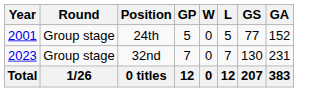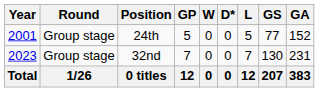 <table class="wikitable" style="text-align: center;">
 <tr>
 <th>Year</th>
 <th>Round</th>
 <th>Position</th>
 <th>GP</th>
 <th>W</th>
+<th>D*</th>
 <th>L</th>
 <th>GS</th>
 <th>GA</th>
 </tr>
 <tr>
 <td> <a href='#'>2001</a></td>
 <td>Group stage</td>
 <td>24th</td>
 <td>5</td>
+<td>0</td>
 <td>0</td>
 <td>5</td>
 <td>77</td>
 <td>152</td>
 </tr>
 <tr>
 <td>   <a href='#'>2023</a></td>
 <td>Group stage</td>
 <td>32nd</td>
 <td>7</td>
 <td>0</td>
+<td>0</td>
 <td>7</td>
 <td>130</td>
 <td>231</td>
 </tr>
 <tr>
 <th>Total</th>
 <th>1/26</th>
 <th>0 titles</th>
 <th>12</th>
 <th>0</th>
+<th>0</th>
 <th>12</th>
 <th>207</th>
 <th>383</th>
 </tr>
 </table>
